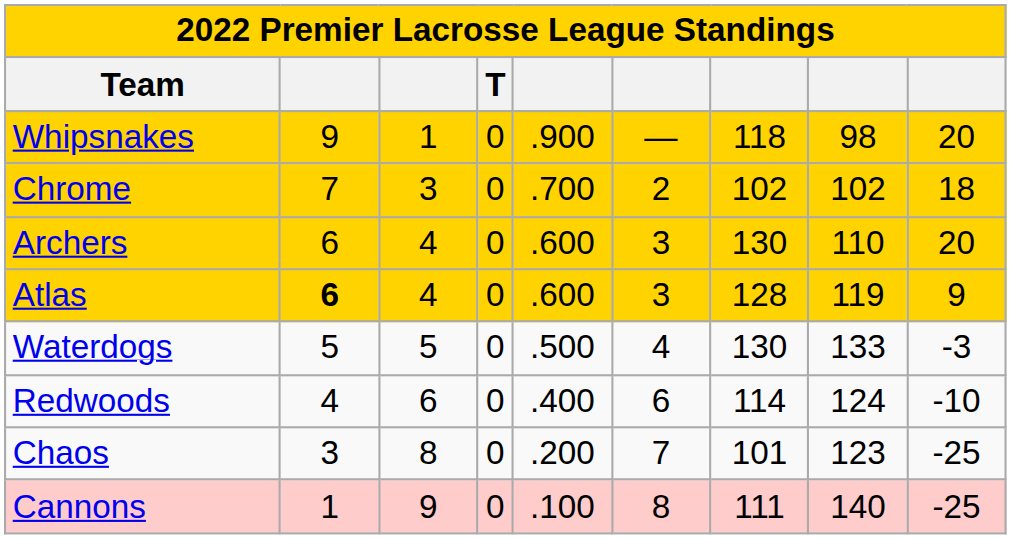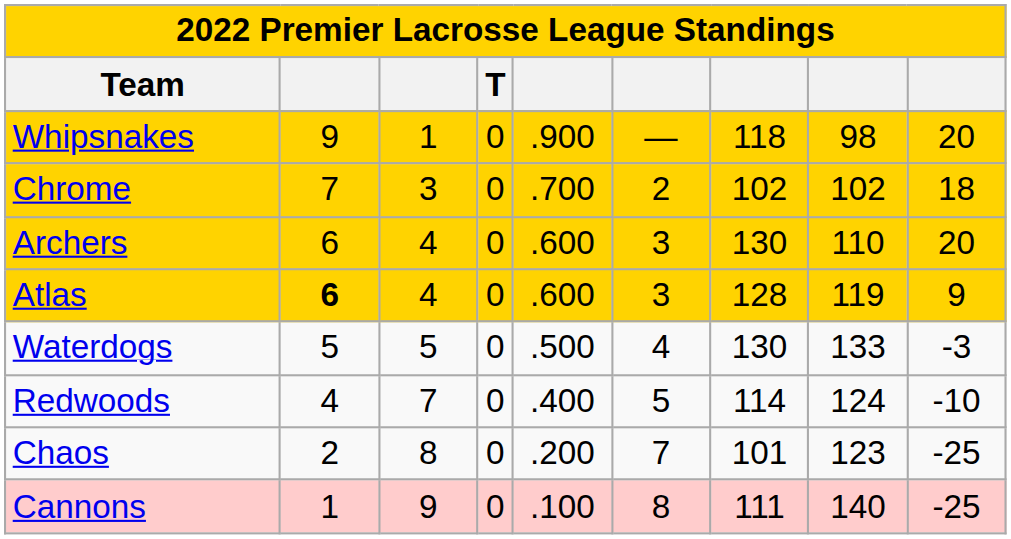 <table class="wikitable" style="text-align:center">
 <tr>
 <th colspan="18" style="background-color:#FFD300;color:#000000;">2022 Premier Lacrosse League Standings</th>
 </tr>
 <tr>
 <th width="125">Team</th>
 <th width="40"></th>
 <th width="40"></th>
 <th>T</th>
 <th width="40"></th>
 <th width="40"></th>
 <th width="40"></th>
 <th width="40"></th>
 <th width="40"></th>
 </tr>
 <tr bgcolor="ffd300">
 <td style="text-align:left;"><a href='#'>Whipsnakes</a></td>
 <td>9</td>
 <td>1</td>
 <td>0</td>
 <td>.900</td>
 <td>—</td>
 <td>118</td>
 <td>98</td>
 <td>20</td>
 </tr>
 <tr bgcolor="ffd300">
 <td style="text-align:left;"><a href='#'>Chrome</a></td>
 <td>7</td>
 <td>3</td>
 <td>0</td>
 <td>.700</td>
 <td>2</td>
 <td>102</td>
 <td>102</td>
 <td>18</td>
 </tr>
 <tr bgcolor="ffd300">
 <td style="text-align:left;"><a href='#'>Archers</a></td>
 <td>6</td>
 <td>4</td>
 <td>0</td>
 <td>.600</td>
 <td>3</td>
 <td>130</td>
 <td>110</td>
 <td>20</td>
 </tr>
 <tr bgcolor="ffd300">
 <td style="text-align:left;"><a href='#'>Atlas</a></td>
 <td><strong>6</strong></td>
 <td>4</td>
 <td>0</td>
 <td>.600</td>
 <td>3</td>
 <td>128</td>
 <td>119</td>
 <td>9</td>
 </tr>
 <tr>
 <td style="text-align:left;"><a href='#'>Waterdogs</a></td>
 <td>5</td>
 <td>5</td>
 <td>0</td>
 <td>.500</td>
 <td>4</td>
 <td>130</td>
 <td>133</td>
 <td>-3</td>
 </tr>
 <tr>
 <td style="text-align:left;"><a href='#'>Redwoods</a></td>
 <td>4</td>
-<td>6</td>
+<td>7</td>
 <td>0</td>
 <td>.400</td>
-<td>6</td>
+<td>5</td>
 <td>114</td>
 <td>124</td>
 <td>-10</td>
 </tr>
 <tr>
 <td style="text-align:left;"><a href='#'>Chaos</a></td>
-<td>3</td>
+<td>2</td>
 <td>8</td>
 <td>0</td>
 <td>.200</td>
 <td>7</td>
 <td>101</td>
 <td>123</td>
 <td>-25</td>
 </tr>
 <tr bgcolor="ffcccc">
 <td style="text-align:left;"><a href='#'>Cannons</a></td>
 <td>1</td>
 <td>9</td>
 <td>0</td>
 <td>.100</td>
 <td>8</td>
 <td>111</td>
 <td>140</td>
 <td>-25</td>
 </tr>
 </table>
